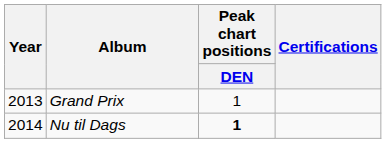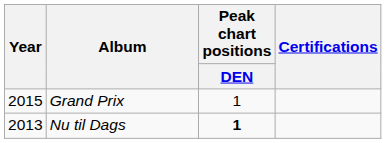 <table class="wikitable">
 <tr>
 <th rowspan="2" align="center">Year</th>
 <th rowspan="2" width="150" align="center">Album</th>
 <th colspan="1" align="center">Peak chart positions</th>
 <th rowspan="2" align="center"><a href='#'>Certifications</a></th>
 </tr>
 <tr>
 <th style="width:3em;font-size:100%"><a href='#'>DEN</a><br></th>
 </tr>
 <tr>
-<td rowspan="1" align="center">2013</td>
+<td rowspan="1" align="center">2015</td>
 <td><em>Grand Prix</em></td>
 <td align="center">1</td>
 <td></td>
 </tr>
 <tr>
-<td rowspan="1" align="center">2014</td>
+<td rowspan="1" align="center">2013</td>
 <td><em>Nu til Dags</em></td>
 <td align="center"><strong>1</strong></td>
 <td></td>
 </tr>
 </table>
